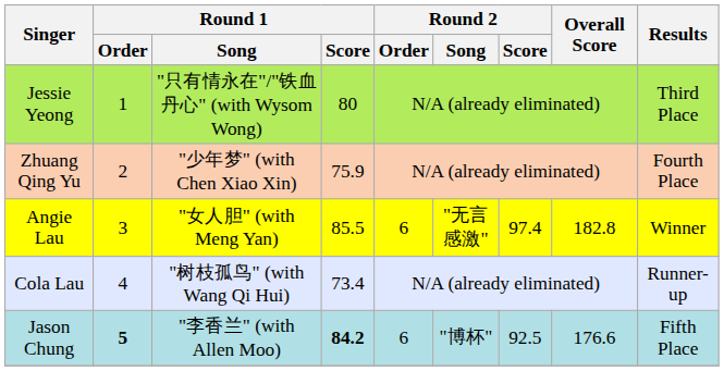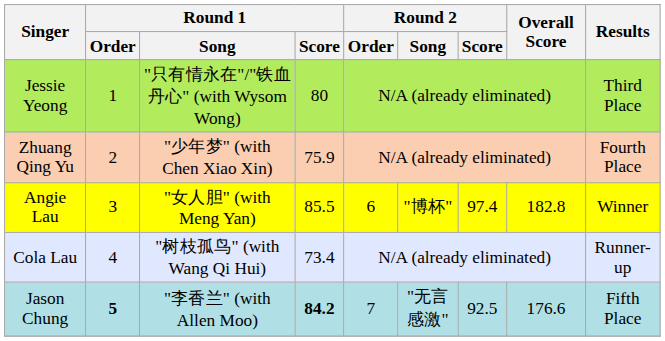 <table class="wikitable plainrowheaders" style="text-align:center;">
 <tr>
 <th scope="col" rowspan="2">Singer</th>
 <th scope="col" colspan="3">Round 1</th>
 <th scope="col" colspan="3">Round 2</th>
 <th scope="col" rowspan="2">Overall Score</th>
 <th scope="col" rowspan="2">Results</th>
 </tr>
 <tr>
 <th scope="col">Order</th>
 <th scope="col">Song</th>
 <th scope="col">Score</th>
 <th scope="col">Order</th>
 <th scope="col">Song</th>
 <th scope="col">Score</th>
 </tr>
 <tr style="background:#B2EC5D;">
 <td>Jessie Yeong</td>
 <td>1</td>
 <td>"只有情永在"/"铁血丹心" (with Wysom Wong)</td>
 <td>80</td>
 <td colspan=4>N/A (already eliminated)</td>
 <td>Third Place</td>
 </tr>
 <tr style="background:#FBCEB1;">
 <td>Zhuang Qing Yu</td>
 <td>2</td>
 <td>"少年梦" (with Chen Xiao Xin)</td>
 <td>75.9</td>
 <td colspan=4>N/A (already eliminated)</td>
 <td>Fourth Place</td>
 </tr>
 <tr style="background:yellow;">
 <td>Angie Lau</td>
 <td>3</td>
 <td>"女人胆" (with Meng Yan)</td>
 <td>85.5</td>
 <td>6</td>
-<td>"无言感激"</td>
+<td>"博杯"</td>
 <td>97.4</td>
 <td>182.8</td>
 <td>Winner</td>
 </tr>
 <tr style="background:#E0E8FF;">
 <td>Cola Lau</td>
 <td>4</td>
 <td>"树枝孤鸟" (with Wang Qi Hui)</td>
 <td>73.4</td>
 <td colspan=4>N/A (already eliminated)</td>
 <td>Runner-up</td>
 </tr>
 <tr style="background:#B0E0E6;">
 <td>Jason Chung</td>
 <td><strong>5</strong></td>
 <td>"李香兰" (with Allen Moo)</td>
 <td><strong>84.2</strong></td>
-<td>6</td>
-<td>"博杯"</td>
+<td>7</td>
+<td>"无言感激"</td>
 <td>92.5</td>
 <td>176.6</td>
 <td>Fifth Place</td>
 </tr>
 <tr>
 </tr>
 </table>
